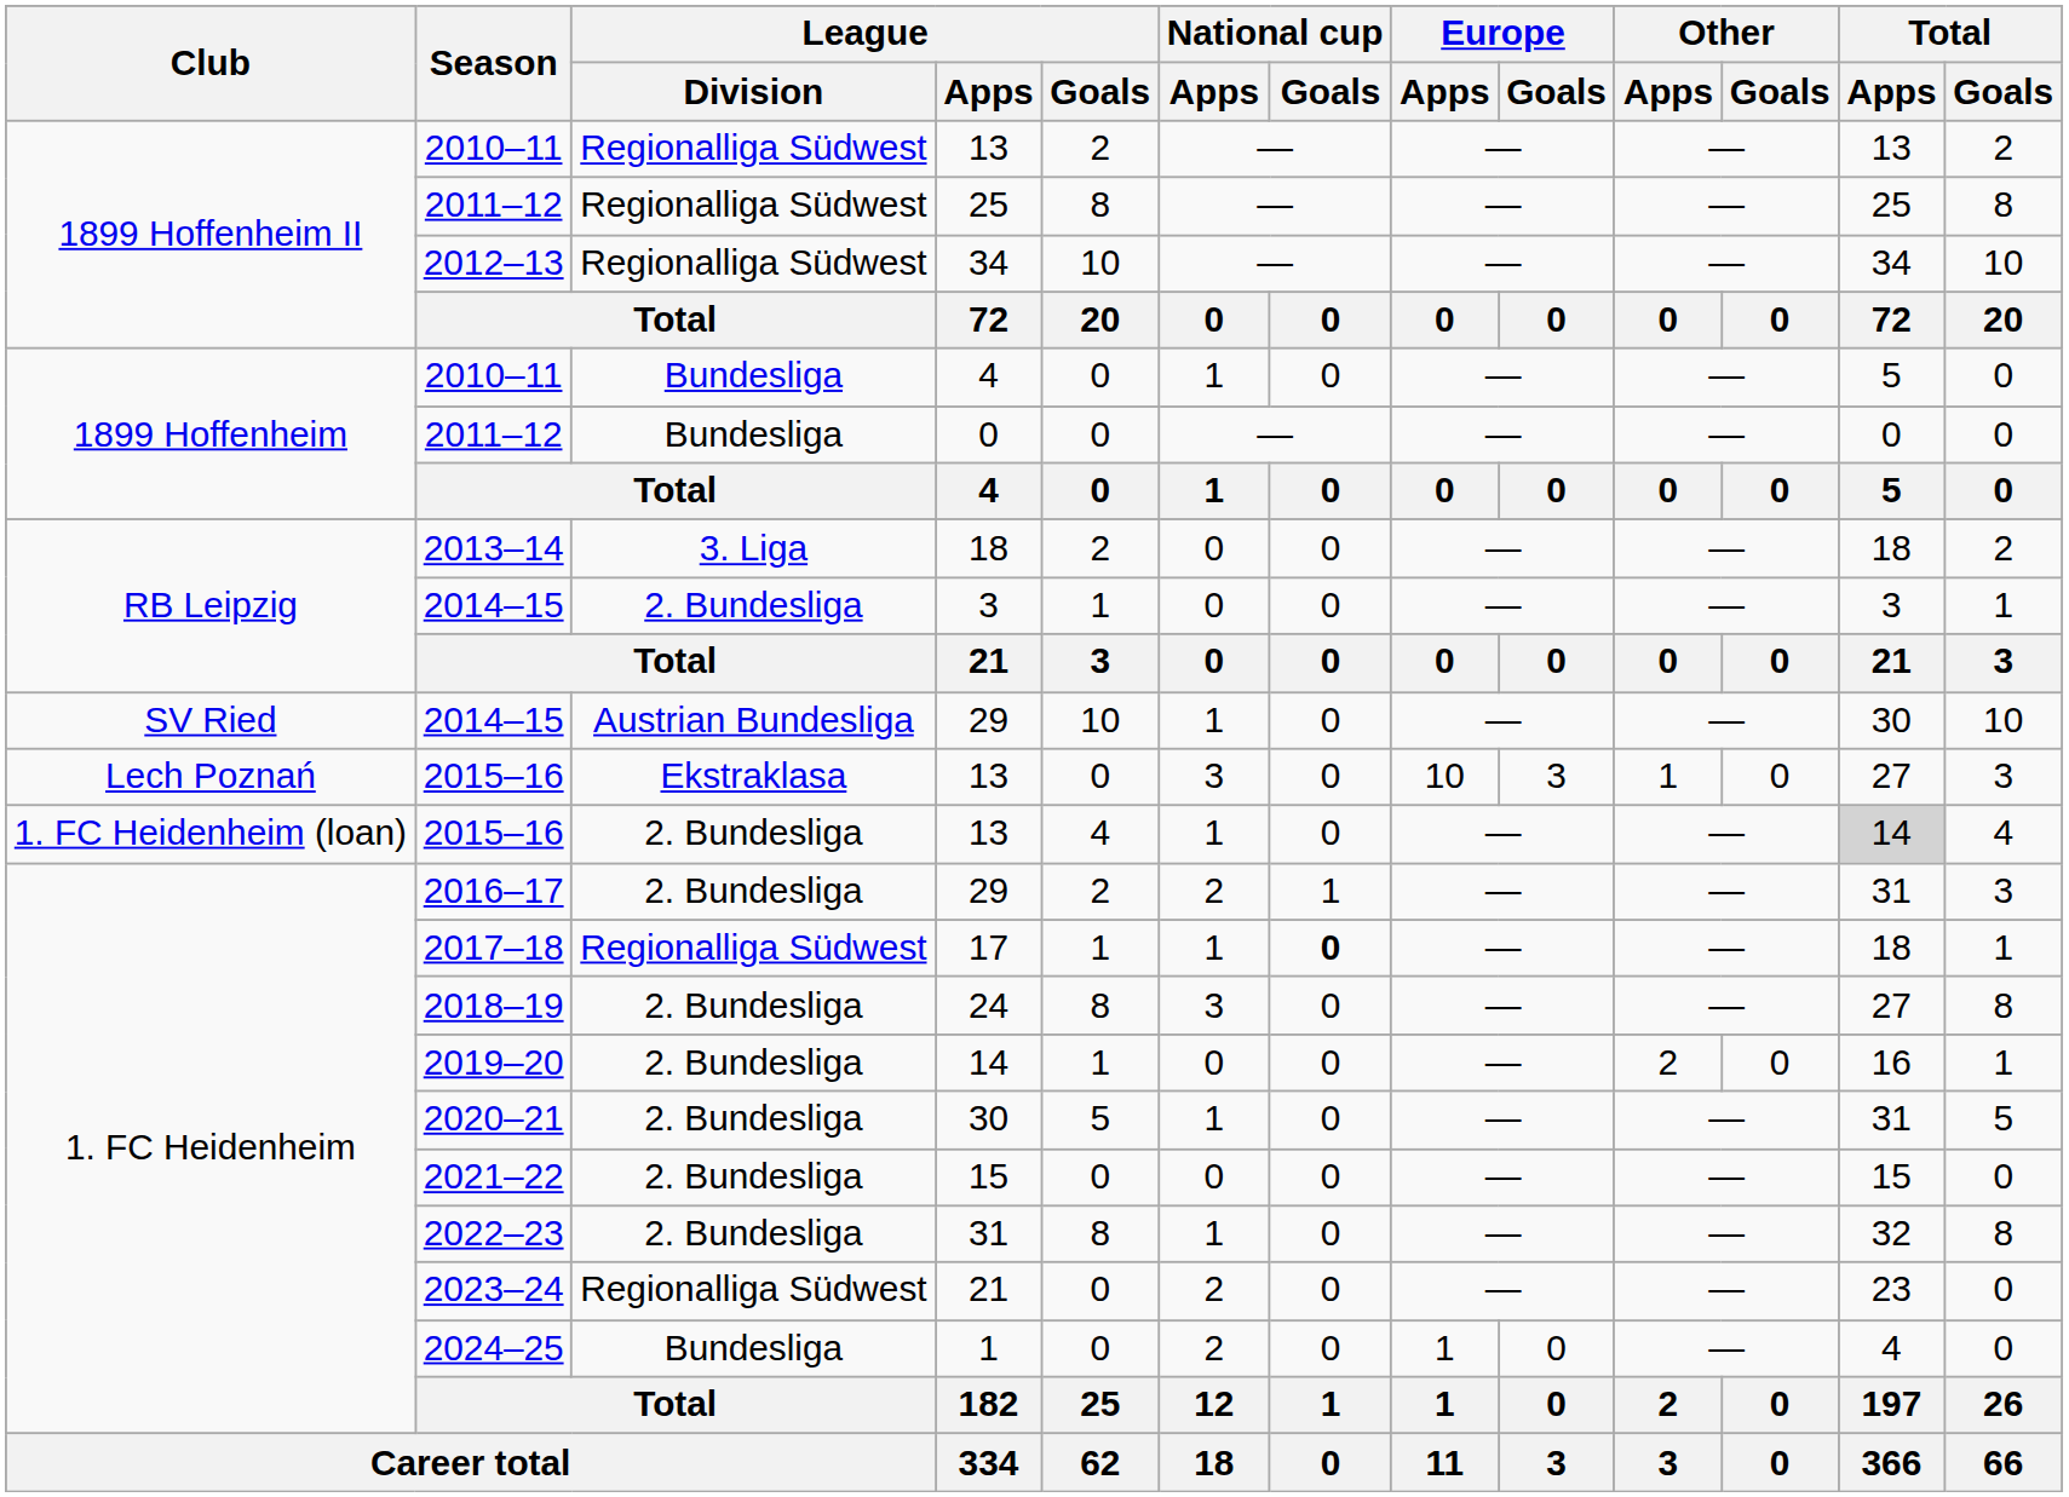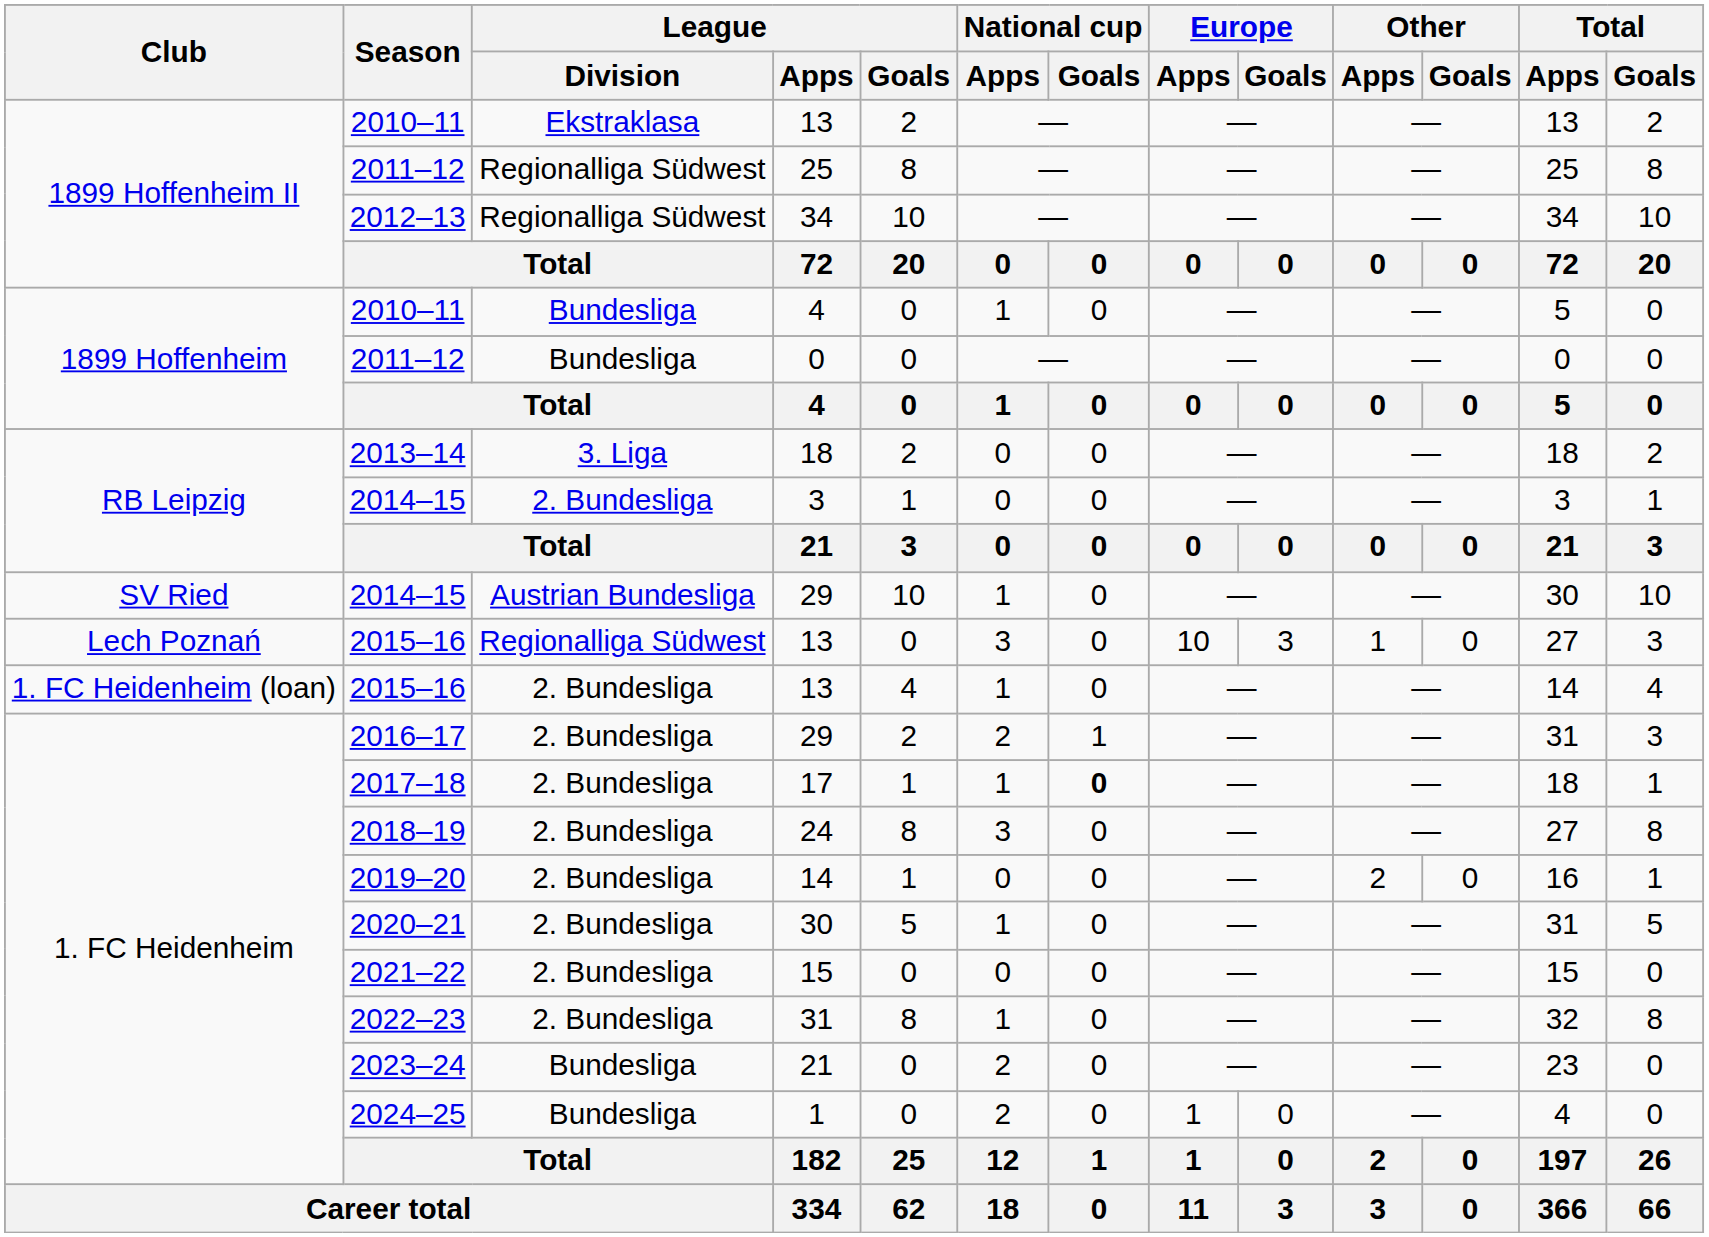 <table class="wikitable" style="text-align:center">
 <tr>
 <th rowspan="2">Club</th>
 <th rowspan="2">Season</th>
 <th colspan="3">League</th>
 <th colspan="2">National cup</th>
 <th colspan="2"><a href='#'>Europe</a></th>
 <th colspan="2">Other</th>
 <th colspan="2">Total</th>
 </tr>
 <tr>
 <th>Division</th>
 <th>Apps</th>
 <th>Goals</th>
 <th>Apps</th>
 <th>Goals</th>
 <th>Apps</th>
 <th>Goals</th>
 <th>Apps</th>
 <th>Goals</th>
 <th>Apps</th>
 <th>Goals</th>
 </tr>
 <tr>
 <td rowspan="4"><a href='#'>1899 Hoffenheim II</a></td>
 <td><a href='#'>2010–11</a></td>
-<td><a href='#'>Regionalliga Südwest</a></td>
+<td><a href='#'>Ekstraklasa</a></td>
 <td>13</td>
 <td>2</td>
 <td colspan="2">—</td>
 <td colspan="2">—</td>
 <td colspan="2">—</td>
 <td>13</td>
 <td>2</td>
 </tr>
 <tr>
 <td><a href='#'>2011–12</a></td>
 <td>Regionalliga Südwest</td>
 <td>25</td>
 <td>8</td>
 <td colspan="2">—</td>
 <td colspan="2">—</td>
 <td colspan="2">—</td>
 <td>25</td>
 <td>8</td>
 </tr>
 <tr>
 <td><a href='#'>2012–13</a></td>
 <td>Regionalliga Südwest</td>
 <td>34</td>
 <td>10</td>
 <td colspan="2">—</td>
 <td colspan="2">—</td>
 <td colspan="2">—</td>
 <td>34</td>
 <td>10</td>
 </tr>
 <tr>
 <th colspan="2">Total</th>
 <th>72</th>
 <th>20</th>
 <th>0</th>
 <th>0</th>
 <th>0</th>
 <th>0</th>
 <th>0</th>
 <th>0</th>
 <th>72</th>
 <th>20</th>
 </tr>
 <tr>
 <td rowspan="3"><a href='#'>1899 Hoffenheim</a></td>
 <td><a href='#'>2010–11</a></td>
 <td><a href='#'>Bundesliga</a></td>
 <td>4</td>
 <td>0</td>
 <td>1</td>
 <td>0</td>
 <td colspan="2">—</td>
 <td colspan="2">—</td>
 <td>5</td>
 <td>0</td>
 </tr>
 <tr>
 <td><a href='#'>2011–12</a></td>
 <td>Bundesliga</td>
 <td>0</td>
 <td>0</td>
 <td colspan="2">—</td>
 <td colspan="2">—</td>
 <td colspan="2">—</td>
 <td>0</td>
 <td>0</td>
 </tr>
 <tr>
 <th colspan="2">Total</th>
 <th>4</th>
 <th>0</th>
 <th>1</th>
 <th>0</th>
 <th>0</th>
 <th>0</th>
 <th>0</th>
 <th>0</th>
 <th>5</th>
 <th>0</th>
 </tr>
 <tr>
 <td rowspan="3"><a href='#'>RB Leipzig</a></td>
 <td><a href='#'>2013–14</a></td>
 <td><a href='#'>3. Liga</a></td>
 <td>18</td>
 <td>2</td>
 <td>0</td>
 <td>0</td>
 <td colspan="2">—</td>
 <td colspan="2">—</td>
 <td>18</td>
 <td>2</td>
 </tr>
 <tr>
 <td><a href='#'>2014–15</a></td>
 <td><a href='#'>2. Bundesliga</a></td>
 <td>3</td>
 <td>1</td>
 <td>0</td>
 <td>0</td>
 <td colspan="2">—</td>
 <td colspan="2">—</td>
 <td>3</td>
 <td>1</td>
 </tr>
 <tr>
 <th colspan="2">Total</th>
 <th>21</th>
 <th>3</th>
 <th>0</th>
 <th>0</th>
 <th>0</th>
 <th>0</th>
 <th>0</th>
 <th>0</th>
 <th>21</th>
 <th>3</th>
 </tr>
 <tr>
 <td><a href='#'>SV Ried</a></td>
 <td><a href='#'>2014–15</a></td>
 <td><a href='#'>Austrian Bundesliga</a></td>
 <td>29</td>
 <td>10</td>
 <td>1</td>
 <td>0</td>
 <td colspan="2">—</td>
 <td colspan="2">—</td>
 <td>30</td>
 <td>10</td>
 </tr>
 <tr>
 <td><a href='#'>Lech Poznań</a></td>
 <td><a href='#'>2015–16</a></td>
-<td><a href='#'>Ekstraklasa</a></td>
+<td><a href='#'>Regionalliga Südwest</a></td>
 <td>13</td>
 <td>0</td>
 <td>3</td>
 <td>0</td>
 <td>10</td>
 <td>3</td>
 <td>1</td>
 <td>0</td>
 <td>27</td>
 <td>3</td>
 </tr>
 <tr>
 <td><a href='#'>1. FC Heidenheim</a> (loan)</td>
 <td><a href='#'>2015–16</a></td>
 <td>2. Bundesliga</td>
 <td>13</td>
 <td>4</td>
 <td>1</td>
 <td>0</td>
 <td colspan="2">—</td>
 <td colspan="2">—</td>
-<td style="background: lightgrey;">14</td>
+<td>14</td>
 <td>4</td>
 </tr>
 <tr>
 <td rowspan="10">1. FC Heidenheim</td>
 <td><a href='#'>2016–17</a></td>
 <td>2. Bundesliga</td>
 <td>29</td>
 <td>2</td>
 <td>2</td>
 <td>1</td>
 <td colspan="2">—</td>
 <td colspan="2">—</td>
 <td>31</td>
 <td>3</td>
 </tr>
 <tr>
 <td><a href='#'>2017–18</a></td>
-<td><a href='#'>Regionalliga Südwest</a></td>
+<td>2. Bundesliga</td>
 <td>17</td>
 <td>1</td>
 <td>1</td>
 <td><strong>0</strong></td>
 <td colspan="2">—</td>
 <td colspan="2">—</td>
 <td>18</td>
 <td>1</td>
 </tr>
 <tr>
 <td><a href='#'>2018–19</a></td>
 <td>2. Bundesliga</td>
 <td>24</td>
 <td>8</td>
 <td>3</td>
 <td>0</td>
 <td colspan="2">—</td>
 <td colspan="2">—</td>
 <td>27</td>
 <td>8</td>
 </tr>
 <tr>
 <td><a href='#'>2019–20</a></td>
 <td>2. Bundesliga</td>
 <td>14</td>
 <td>1</td>
 <td>0</td>
 <td>0</td>
 <td colspan="2">—</td>
 <td>2</td>
 <td>0</td>
 <td>16</td>
 <td>1</td>
 </tr>
 <tr>
 <td><a href='#'>2020–21</a></td>
 <td>2. Bundesliga</td>
 <td>30</td>
 <td>5</td>
 <td>1</td>
 <td>0</td>
 <td colspan="2">—</td>
 <td colspan="2">—</td>
 <td>31</td>
 <td>5</td>
 </tr>
 <tr>
 <td><a href='#'>2021–22</a></td>
 <td>2. Bundesliga</td>
 <td>15</td>
 <td>0</td>
 <td>0</td>
 <td>0</td>
 <td colspan="2">—</td>
 <td colspan="2">—</td>
 <td>15</td>
 <td>0</td>
 </tr>
 <tr>
 <td><a href='#'>2022–23</a></td>
 <td>2. Bundesliga</td>
 <td>31</td>
 <td>8</td>
 <td>1</td>
 <td>0</td>
 <td colspan="2">—</td>
 <td colspan="2">—</td>
 <td>32</td>
 <td>8</td>
 </tr>
 <tr>
 <td><a href='#'>2023–24</a></td>
-<td>Regionalliga Südwest</td>
+<td>Bundesliga</td>
 <td>21</td>
 <td>0</td>
 <td>2</td>
 <td>0</td>
 <td colspan="2">—</td>
 <td colspan="2">—</td>
 <td>23</td>
 <td>0</td>
 </tr>
 <tr>
 <td><a href='#'>2024–25</a></td>
 <td>Bundesliga</td>
 <td>1</td>
 <td>0</td>
 <td>2</td>
 <td>0</td>
 <td>1</td>
 <td>0</td>
 <td colspan="2">—</td>
 <td>4</td>
 <td>0</td>
 </tr>
 <tr>
 <th colspan="2">Total</th>
 <th>182</th>
 <th>25</th>
 <th>12</th>
 <th>1</th>
 <th>1</th>
 <th>0</th>
 <th>2</th>
 <th>0</th>
 <th>197</th>
 <th>26</th>
 </tr>
 <tr>
 <th colspan="3">Career total</th>
 <th>334</th>
 <th>62</th>
 <th>18</th>
 <th>0</th>
 <th>11</th>
 <th>3</th>
 <th>3</th>
 <th>0</th>
 <th>366</th>
 <th>66</th>
 </tr>
 </table>
